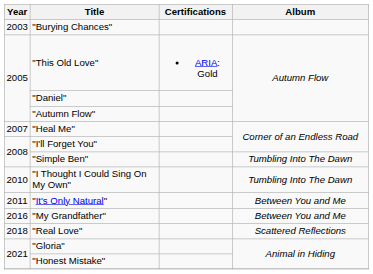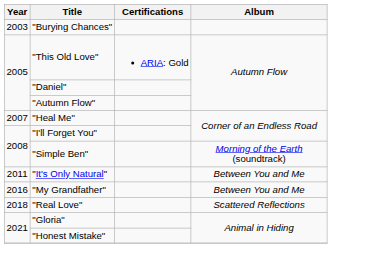 <table class="wikitable" style="text-align:center;">
 <tr>
 <th scope="col">Year</th>
 <th scope="col">Title</th>
 <th scope="col">Certifications</th>
 <th scope="col" width="220">Album</th>
 </tr>
 <tr>
 <td>2003</td>
 <td align="left">"Burying Chances"</td>
 <td></td>
 <td></td>
 </tr>
 <tr>
 <td rowspan="3">2005</td>
 <td align="left">"This Old Love"</td>
 <td><br><ul><li><a href='#'>ARIA</a>: Gold</li></ul></td>
 <td rowspan="3"><em>Autumn Flow</em></td>
 </tr>
 <tr>
 <td align="left">"Daniel"</td>
 <td></td>
 </tr>
 <tr>
 <td align="left">"Autumn Flow"</td>
 <td></td>
 </tr>
 <tr>
 <td>2007</td>
 <td align="left">"Heal Me"</td>
 <td></td>
 <td rowspan="2"><em>Corner of an Endless Road</em></td>
 </tr>
 <tr>
 <td rowspan="2">2008</td>
 <td align="left">"I'll Forget You" </td>
 <td></td>
 </tr>
 <tr>
 <td align="left">"Simple Ben" </td>
 <td></td>
-<td><em>Tumbling Into The Dawn</em></td>
-</tr>
-<tr>
-<td>2010</td>
-<td align="left">"I Thought I Could Sing On My Own"</td>
-<td></td>
-<td><em>Tumbling Into The Dawn</em></td>
+<td><em><a href='#'>Morning of the Earth</a></em> (soundtrack)</td>
 </tr>
 <tr>
 <td>2011</td>
 <td align="left">"<a href='#'>It's Only Natural</a>" </td>
 <td></td>
 <td><em>Between You and Me</em></td>
 </tr>
 <tr>
 <td>2016</td>
 <td align="left">"My Grandfather"</td>
 <td></td>
 <td><em>Between You and Me</em></td>
 </tr>
 <tr>
 <td>2018</td>
 <td align="left">"Real Love"</td>
 <td></td>
 <td><em>Scattered Reflections</em></td>
 </tr>
 <tr>
 <td rowspan="2">2021</td>
 <td align="left">"Gloria" </td>
 <td></td>
 <td rowspan="2"><em>Animal in Hiding</em></td>
 </tr>
 <tr>
 <td align="left">"Honest Mistake" </td>
 <td></td>
 </tr>
 <tr>
 </tr>
 </table>
